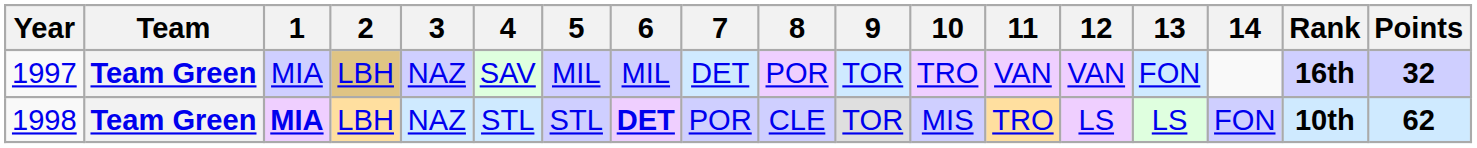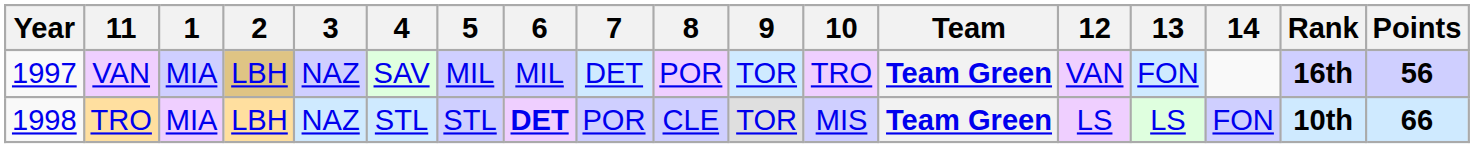 <table class="wikitable" style="text-align:center; font-size:85%">
 <tr>
 <th>Year</th>
-<th>Team</th>
+<th>11</th>
 <th>1</th>
 <th>2</th>
 <th>3</th>
 <th>4</th>
 <th>5</th>
 <th>6</th>
 <th>7</th>
 <th>8</th>
 <th>9</th>
 <th>10</th>
-<th>11</th>
+<th>Team</th>
 <th>12</th>
 <th>13</th>
 <th>14</th>
 <th>Rank</th>
 <th>Points</th>
 </tr>
 <tr>
 <td><a href='#'>1997</a></td>
-<th nowrap><a href='#'>Team Green</a></th>
+<td style="background:#EFCFFF;"><a href='#'>VAN</a><br></td>
 <td style="background:#CFCFFF;"><a href='#'>MIA</a><br></td>
 <td style="background:#DFC484;"><a href='#'>LBH</a><br></td>
 <td style="background:#CFCFFF;"><a href='#'>NAZ</a><br></td>
 <td style="background:#DFFFDF;"><a href='#'>SAV</a><br></td>
 <td style="background:#CFCFFF;"><a href='#'>MIL</a><br></td>
 <td style="background:#CFCFFF;"><a href='#'>MIL</a><br></td>
 <td style="background:#CFEAFF;"><a href='#'>DET</a><br></td>
 <td style="background:#EFCFFF;"><a href='#'>POR</a><br></td>
 <td style="background:#CFEAFF;"><a href='#'>TOR</a><br></td>
 <td style="background:#EFCFFF;"><a href='#'>TRO</a><br></td>
-<td style="background:#EFCFFF;"><a href='#'>VAN</a><br></td>
+<th nowrap><a href='#'>Team Green</a></th>
 <td style="background:#EFCFFF;"><a href='#'>VAN</a><br></td>
 <td style="background:#CFEAFF;"><a href='#'>FON</a><br></td>
 <td></td>
 <td style="background:#CFCFFF;"><strong>16th</strong></td>
-<td style="background:#CFCFFF;"><strong>32</strong></td>
+<td style="background:#CFCFFF;"><strong>56</strong></td>
 </tr>
 <tr>
 <td><a href='#'>1998</a></td>
-<th nowrap><a href='#'>Team Green</a></th>
-<td style="background:#EFCFFF;"><strong><a href='#'>MIA</a><br></strong></td>
+<td style="background:#FFDF9F;"><a href='#'>TRO</a><br></td>
+<td style="background:#EFCFFF;"><a href='#'>MIA</a><br></td>
 <td style="background:#FFDF9F;"><a href='#'>LBH</a><br></td>
 <td style="background:#CFEAFF;"><a href='#'>NAZ</a><br></td>
 <td style="background:#CFEAFF;"><a href='#'>STL</a><br></td>
 <td style="background:#CFCFFF;"><a href='#'>STL</a><br></td>
 <td style="background:#EFCFFF;"><strong><a href='#'>DET</a><br></strong></td>
 <td style="background:#CFCFFF;"><a href='#'>POR</a><br></td>
 <td style="background:#CFCFFF;"><a href='#'>CLE</a><br></td>
 <td style="background:#DFDFDF;"><a href='#'>TOR</a><br></td>
 <td style="background:#CFCFFF;"><a href='#'>MIS</a><br></td>
-<td style="background:#FFDF9F;"><a href='#'>TRO</a><br></td>
+<th nowrap><a href='#'>Team Green</a></th>
 <td style="background:#EFCFFF;"><a href='#'>LS</a><br></td>
 <td style="background:#DFFFDF;"><a href='#'>LS</a><br></td>
 <td style="background:#CFCFFF;"><a href='#'>FON</a><br></td>
 <td style="background:#CFEAFF;"><strong>10th</strong></td>
-<td style="background:#CFEAFF;"><strong>62</strong></td>
+<td style="background:#CFEAFF;"><strong>66</strong></td>
 </tr>
 </table>
